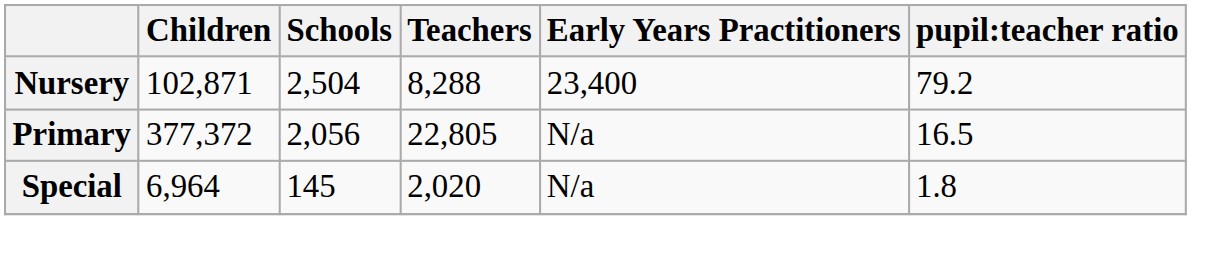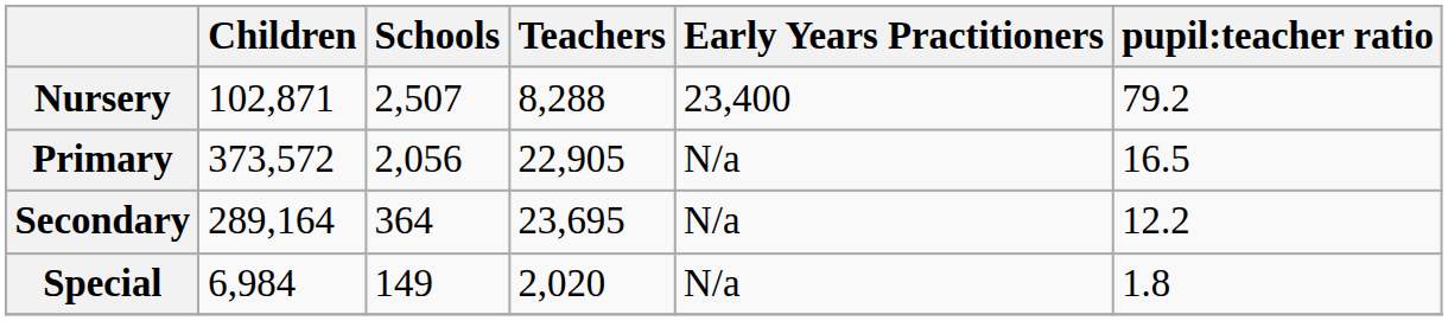 <table class="wikitable">
 <tr>
 <th></th>
 <th>Children</th>
 <th>Schools</th>
 <th>Teachers</th>
 <th>Early Years Practitioners</th>
 <th>pupil:teacher ratio</th>
 </tr>
 <tr>
 <th>Nursery</th>
 <td>102,871</td>
-<td>2,504</td>
+<td>2,507</td>
 <td>8,288</td>
 <td>23,400</td>
 <td>79.2</td>
 </tr>
 <tr>
 <th>Primary</th>
-<td>377,372</td>
+<td>373,572</td>
 <td>2,056</td>
-<td>22,805</td>
+<td>22,905</td>
 <td>N/a</td>
 <td>16.5</td>
 </tr>
 <tr>
+<th>Secondary</th>
+<td>289,164</td>
+<td>364</td>
+<td>23,695</td>
+<td>N/a</td>
+<td>12.2</td>
+</tr>
+<tr>
 <th>Special</th>
-<td>6,964</td>
-<td>145</td>
+<td>6,984</td>
+<td>149</td>
 <td>2,020</td>
 <td>N/a</td>
 <td>1.8</td>
 </tr>
 <tr>
 </tr>
 </table>
